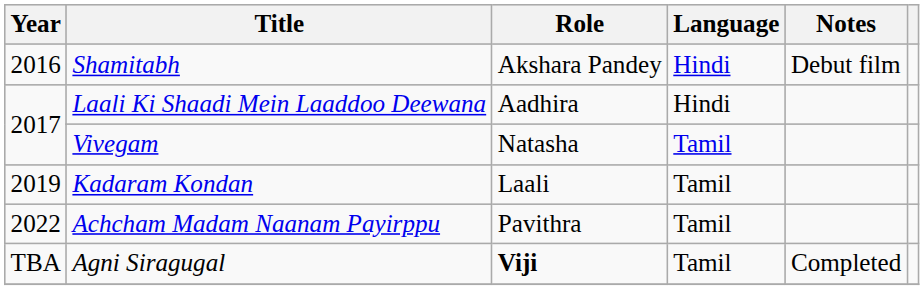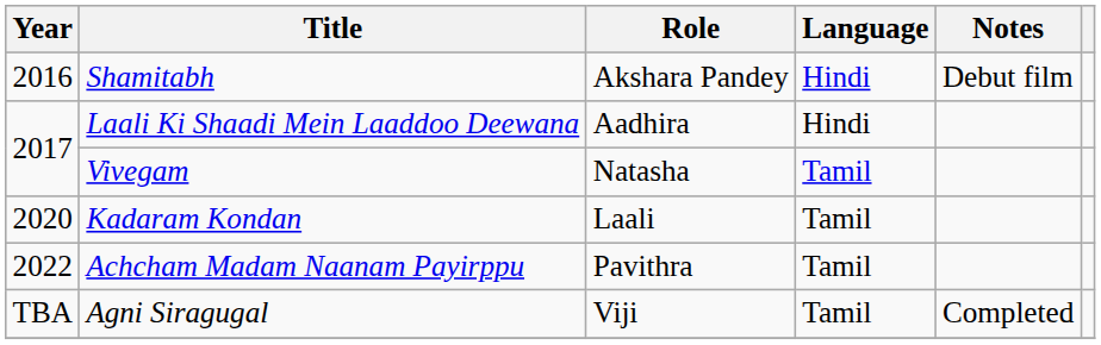 <table class="wikitable sortable">
 <tr>
 <th>Year</th>
 <th>Title</th>
 <th>Role</th>
 <th>Language</th>
 <th>Notes</th>
 <th></th>
 </tr>
 <tr>
 <td>2016</td>
 <td><em><a href='#'>Shamitabh</a></em></td>
 <td>Akshara Pandey</td>
 <td><a href='#'>Hindi</a></td>
 <td>Debut film</td>
 <td></td>
 </tr>
 <tr>
 <td rowspan="2">2017</td>
 <td><em><a href='#'>Laali Ki Shaadi Mein Laaddoo Deewana</a></em></td>
 <td>Aadhira</td>
 <td>Hindi</td>
 <td></td>
 <td></td>
 </tr>
 <tr>
 <td><em><a href='#'>Vivegam</a></em></td>
 <td>Natasha</td>
 <td><a href='#'>Tamil</a></td>
 <td></td>
 <td></td>
 </tr>
 <tr>
-<td rowspan="1">2019</td>
+<td rowspan="1">2020</td>
 <td><em><a href='#'>Kadaram Kondan</a></em></td>
 <td>Laali</td>
 <td>Tamil</td>
 <td></td>
 <td></td>
 </tr>
 <tr>
 <td rowspan="1">2022</td>
 <td><em><a href='#'>Achcham Madam Naanam Payirppu</a></em></td>
 <td>Pavithra</td>
 <td>Tamil</td>
 <td></td>
 <td></td>
 </tr>
 <tr>
 <td>TBA</td>
 <td><em>Agni Siragugal</em></td>
-<td><strong>Viji</strong></td>
+<td>Viji</td>
 <td>Tamil</td>
 <td>Completed</td>
 <td></td>
 </tr>
 <tr>
 </tr>
 </table>
